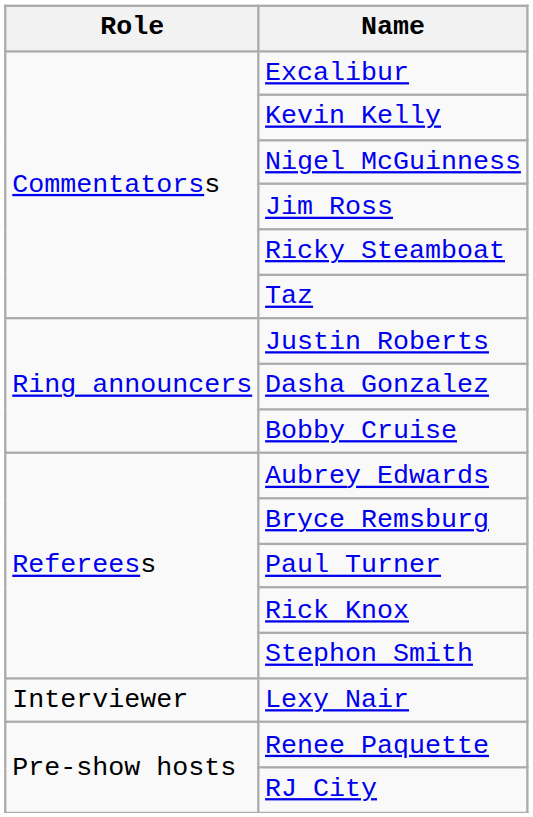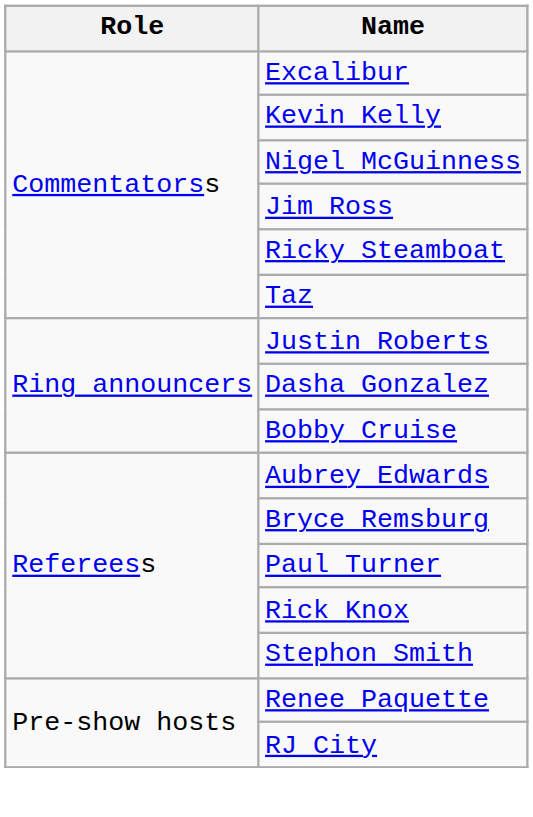 <table class=wikitable style="font-size:90%; margin: 0.5em 0 0.5em 1em; float: right; clear: right;">
 <tr>
 <th>Role</th>
 <th>Name</th>
 </tr>
 <tr>
 <td rowspan="6"><a href='#'>Commentators</a>s</td>
 <td><a href='#'>Excalibur</a> </td>
 </tr>
 <tr>
 <td><a href='#'>Kevin Kelly</a> </td>
 </tr>
 <tr>
 <td><a href='#'>Nigel McGuinness</a> </td>
 </tr>
 <tr>
 <td><a href='#'>Jim Ross</a> </td>
 </tr>
 <tr>
 <td><a href='#'>Ricky Steamboat</a> </td>
 </tr>
 <tr>
 <td><a href='#'>Taz</a> </td>
 </tr>
 <tr>
 <td rowspan=3><a href='#'>Ring announcers</a></td>
 <td><a href='#'>Justin Roberts</a></td>
 </tr>
 <tr>
 <td><a href='#'>Dasha Gonzalez</a></td>
 </tr>
 <tr>
 <td><a href='#'>Bobby Cruise</a></td>
 </tr>
 <tr>
 <td rowspan=5><a href='#'>Referees</a>s</td>
 <td><a href='#'>Aubrey Edwards</a></td>
 </tr>
 <tr>
 <td><a href='#'>Bryce Remsburg</a></td>
 </tr>
 <tr>
 <td><a href='#'>Paul Turner</a></td>
 </tr>
 <tr>
 <td><a href='#'>Rick Knox</a></td>
 </tr>
 <tr>
 <td><a href='#'>Stephon Smith</a></td>
 </tr>
 <tr>
-<td>Interviewer</td>
-<td><a href='#'>Lexy Nair</a></td>
-</tr>
-<tr>
 <td rowspan=2>Pre-show hosts</td>
 <td><a href='#'>Renee Paquette</a></td>
 </tr>
 <tr>
 <td><a href='#'>RJ City</a></td>
 </tr>
 </table>
